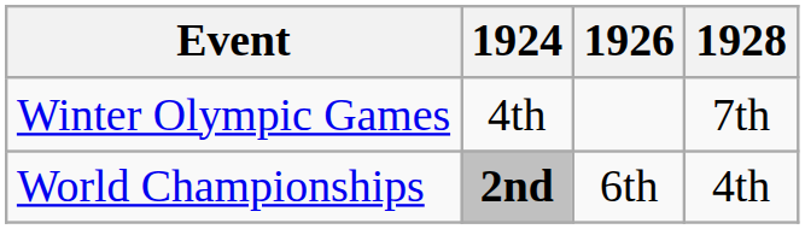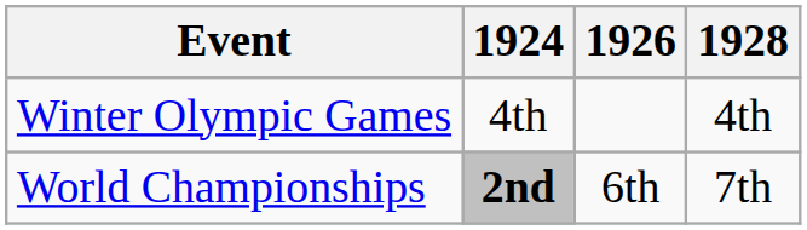 <table class="wikitable">
 <tr>
 <th>Event</th>
 <th>1924</th>
 <th>1926</th>
 <th>1928</th>
 </tr>
 <tr>
 <td><a href='#'>Winter Olympic Games</a></td>
 <td align="center">4th</td>
 <td></td>
-<td align="center">7th</td>
+<td align="center">4th</td>
 </tr>
 <tr>
 <td><a href='#'>World Championships</a></td>
 <td align="center" bgcolor="silver"><strong>2nd</strong></td>
 <td align="center">6th</td>
-<td align="center">4th</td>
+<td align="center">7th</td>
 </tr>
 </table>
